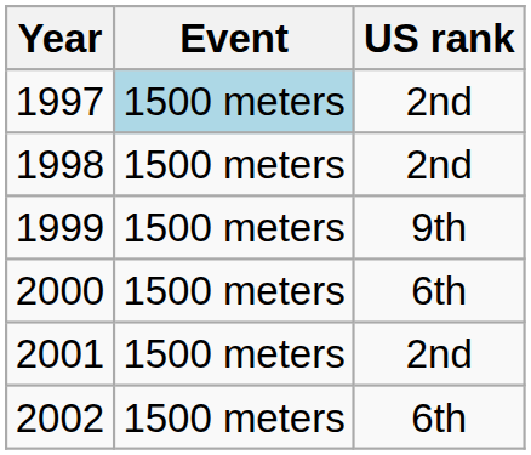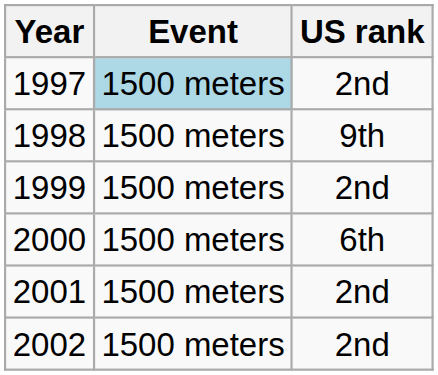 <table class="wikitable" style="font-size: 95%;">
 <tr>
 <th>Year</th>
 <th>Event</th>
 <th>US rank</th>
 </tr>
 <tr>
 <td>1997</td>
 <td style="background: lightblue;">1500 meters</td>
 <td align="center">2nd</td>
 </tr>
 <tr>
 <td>1998</td>
 <td>1500 meters</td>
-<td align="center">2nd</td>
+<td align="center">9th</td>
 </tr>
 <tr>
 <td>1999</td>
 <td>1500 meters</td>
-<td align="center">9th</td>
+<td align="center">2nd</td>
 </tr>
 <tr>
 <td>2000</td>
 <td>1500 meters</td>
 <td align="center">6th</td>
 </tr>
 <tr>
 <td>2001</td>
 <td>1500 meters</td>
 <td align="center">2nd</td>
 </tr>
 <tr>
 <td>2002</td>
 <td>1500 meters</td>
-<td align="center">6th</td>
+<td align="center">2nd</td>
 </tr>
 </table>
